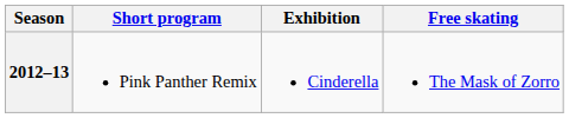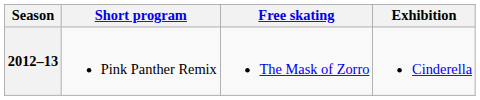 <table class=wikitable style=text-align:center>
 <tr>
 <th>Season</th>
 <th><a href='#'>Short program</a></th>
+<th><a href='#'>Free skating</a></th>
 <th>Exhibition</th>
-<th><a href='#'>Free skating</a></th>
 </tr>
 <tr>
 <th>2012–13 <br> </th>
 <td><br><ul><li>Pink Panther Remix <br></li></ul></td>
+<td><br><ul><li><a href='#'>The Mask of Zorro</a> <br></li></ul></td>
 <td><br><ul><li><a href='#'>Cinderella</a></li></ul></td>
-<td><br><ul><li><a href='#'>The Mask of Zorro</a> <br></li></ul></td>
 </tr>
 </table>
